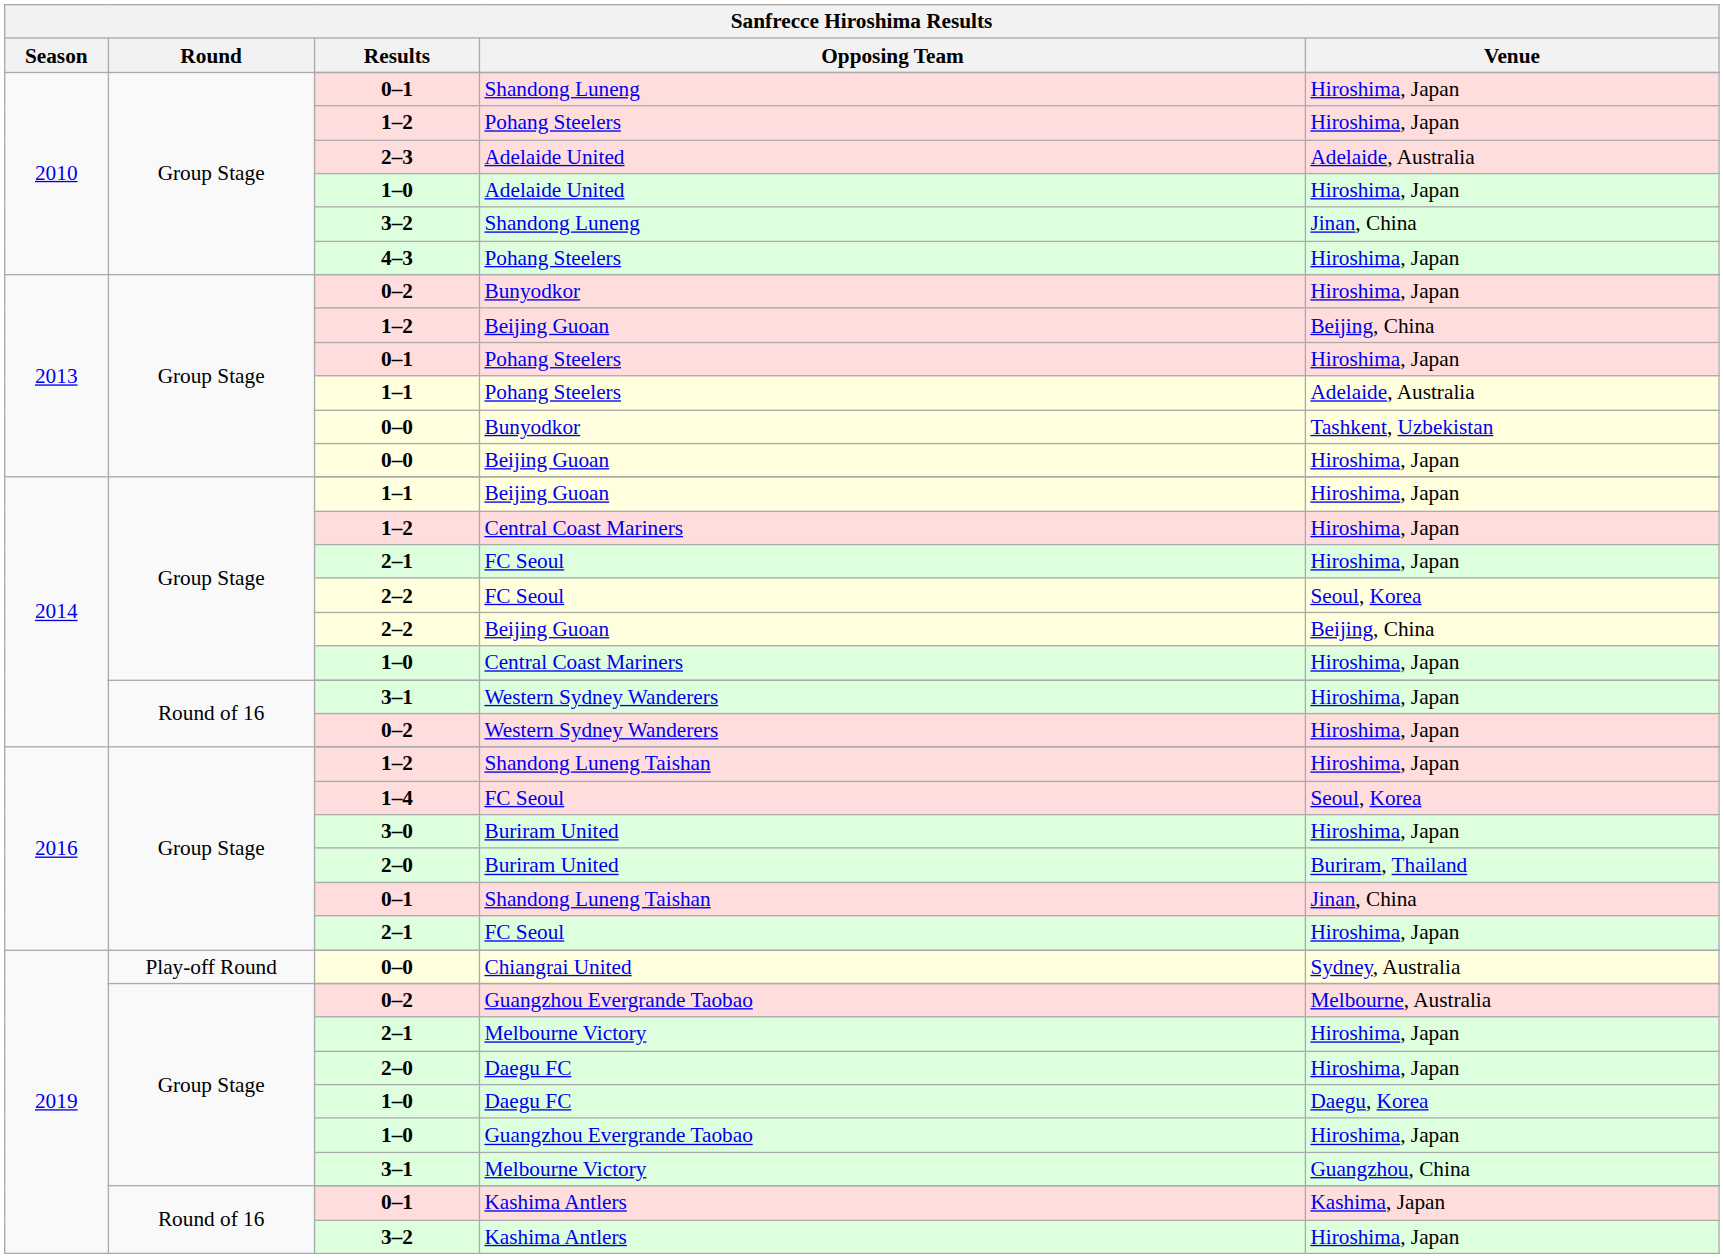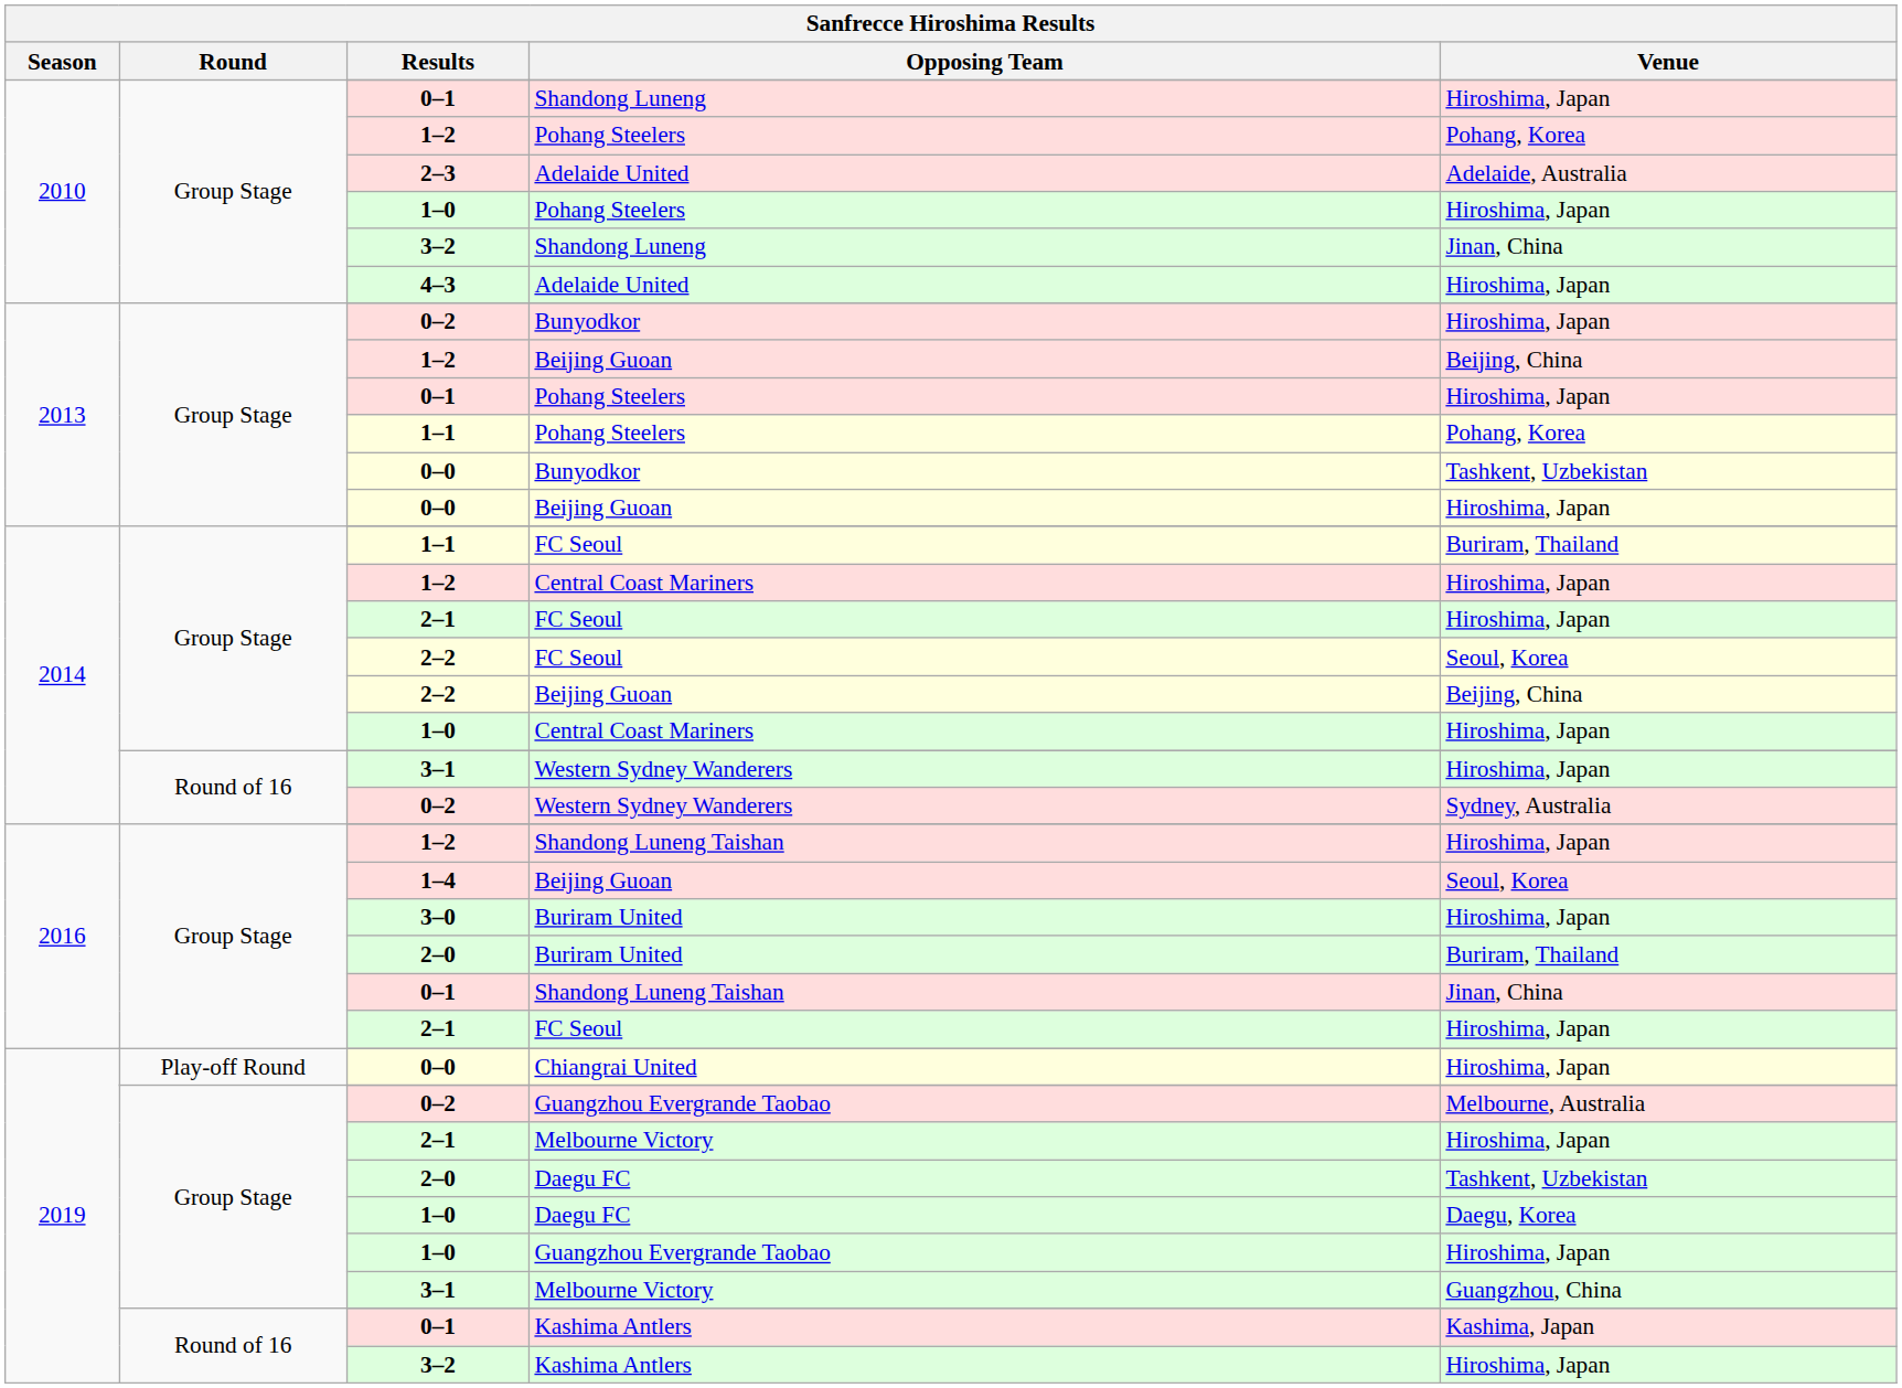 <table width=65% class="wikitable sortable" style="text-align:center;">
 <tr>
 <th colspan=6>Sanfrecce Hiroshima Results</th>
 </tr>
 <tr>
 <th width=5%>Season</th>
 <th width=10%>Round</th>
 <th width=8%>Results</th>
 <th width=40%>Opposing Team</th>
 <th width=20%>Venue</th>
 </tr>
 <tr>
 <td rowspan=7><a href='#'>2010</a></td>
 <td rowspan=7>Group Stage</td>
 </tr>
 <tr style="background:#ffdddd">
 <td><strong>0–1</strong></td>
 <td align="left"> <a href='#'>Shandong Luneng</a></td>
 <td align="left"><a href='#'>Hiroshima</a>, Japan</td>
 </tr>
 <tr style="background:#ffdddd">
 <td><strong>1–2</strong></td>
 <td align="left"> <a href='#'>Pohang Steelers</a></td>
-<td align="left"><a href='#'>Hiroshima</a>, Japan</td>
+<td align="left"><a href='#'>Pohang</a>, <a href='#'>Korea</a></td>
 </tr>
 <tr style="background:#ffdddd">
 <td><strong>2–3</strong></td>
 <td align="left"> <a href='#'>Adelaide United</a></td>
 <td align="left"><a href='#'>Adelaide</a>, Australia</td>
 </tr>
 <tr style="background:#ddffdd">
 <td><strong>1–0</strong></td>
-<td align="left"> <a href='#'>Adelaide United</a></td>
+<td align="left"> <a href='#'>Pohang Steelers</a></td>
 <td align="left"><a href='#'>Hiroshima</a>, Japan</td>
 </tr>
 <tr style="background:#ddffdd">
 <td><strong>3–2</strong></td>
 <td align="left"> <a href='#'>Shandong Luneng</a></td>
 <td align="left"><a href='#'>Jinan</a>, China</td>
 </tr>
 <tr style="background:#ddffdd">
 <td><strong>4–3</strong></td>
-<td align="left"> <a href='#'>Pohang Steelers</a></td>
+<td align="left"> <a href='#'>Adelaide United</a></td>
 <td align="left"><a href='#'>Hiroshima</a>, Japan</td>
 </tr>
 <tr>
 <td rowspan=7><a href='#'>2013</a></td>
 <td rowspan=7>Group Stage</td>
 </tr>
 <tr style="background:#ffdddd">
 <td><strong>0–2</strong></td>
 <td align="left"> <a href='#'>Bunyodkor</a></td>
 <td align="left"><a href='#'>Hiroshima</a>, Japan</td>
 </tr>
 <tr style="background:#ffdddd">
 <td><strong>1–2</strong></td>
 <td align="left"> <a href='#'>Beijing Guoan</a></td>
 <td align="left"><a href='#'>Beijing</a>, China</td>
 </tr>
 <tr style="background:#ffdddd">
 <td><strong>0–1</strong></td>
 <td align="left"> <a href='#'>Pohang Steelers</a></td>
 <td align="left"><a href='#'>Hiroshima</a>, Japan</td>
 </tr>
 <tr style="background:#ffffdd">
 <td><strong>1–1</strong></td>
 <td align="left"> <a href='#'>Pohang Steelers</a></td>
-<td align="left"><a href='#'>Adelaide</a>, Australia</td>
+<td align="left"><a href='#'>Pohang</a>, <a href='#'>Korea</a></td>
 </tr>
 <tr style="background:#ffffdd">
 <td><strong>0–0</strong></td>
 <td align="left"> <a href='#'>Bunyodkor</a></td>
 <td align="left"><a href='#'>Tashkent</a>, <a href='#'>Uzbekistan</a></td>
 </tr>
 <tr style="background:#ffffdd">
 <td><strong>0–0</strong></td>
 <td align="left"> <a href='#'>Beijing Guoan</a></td>
 <td align="left"><a href='#'>Hiroshima</a>, Japan</td>
 </tr>
 <tr>
 <td rowspan=10><a href='#'>2014</a></td>
 <td rowspan=7>Group Stage</td>
 </tr>
 <tr style="background:#ffffdd">
 <td><strong>1–1</strong></td>
-<td align="left"> <a href='#'>Beijing Guoan</a></td>
-<td align="left"><a href='#'>Hiroshima</a>, Japan</td>
+<td align="left"> <a href='#'>FC Seoul</a></td>
+<td align="left"><a href='#'>Buriram</a>, <a href='#'>Thailand</a></td>
 </tr>
 <tr style="background:#ffdddd">
 <td><strong>1–2</strong></td>
 <td align="left"> <a href='#'>Central Coast Mariners</a></td>
 <td align="left"><a href='#'>Hiroshima</a>, Japan</td>
 </tr>
 <tr style="background:#ddffdd">
 <td><strong>2–1</strong></td>
 <td align="left"> <a href='#'>FC Seoul</a></td>
 <td align="left"><a href='#'>Hiroshima</a>, Japan</td>
 </tr>
 <tr style="background:#ffffdd">
 <td><strong>2–2</strong></td>
 <td align="left"> <a href='#'>FC Seoul</a></td>
 <td align="left"><a href='#'>Seoul</a>, <a href='#'>Korea</a></td>
 </tr>
 <tr style="background:#ffffdd">
 <td><strong>2–2</strong></td>
 <td align="left"> <a href='#'>Beijing Guoan</a></td>
 <td align="left"><a href='#'>Beijing</a>, China</td>
 </tr>
 <tr style="background:#ddffdd">
 <td><strong>1–0</strong></td>
 <td align="left"> <a href='#'>Central Coast Mariners</a></td>
 <td align="left"><a href='#'>Hiroshima</a>, Japan</td>
 </tr>
 <tr>
 <td rowspan=3>Round of 16</td>
 </tr>
 <tr style="background:#ddffdd">
 <td><strong>3–1</strong></td>
 <td align="left"> <a href='#'>Western Sydney Wanderers</a></td>
 <td align="left"><a href='#'>Hiroshima</a>, Japan</td>
 </tr>
 <tr style="background:#ffdddd">
 <td><strong>0–2</strong></td>
 <td align="left"> <a href='#'>Western Sydney Wanderers</a></td>
-<td align="left"><a href='#'>Hiroshima</a>, Japan</td>
+<td align="left"><a href='#'>Sydney</a>, Australia</td>
 </tr>
 <tr>
 <td rowspan=7><a href='#'>2016</a></td>
 <td rowspan=7>Group Stage</td>
 </tr>
 <tr style="background:#ffdddd">
 <td><strong>1–2</strong></td>
 <td align="left"> <a href='#'>Shandong Luneng Taishan</a></td>
 <td align="left"><a href='#'>Hiroshima</a>, Japan</td>
 </tr>
 <tr style="background:#ffdddd">
 <td><strong>1–4</strong></td>
-<td align="left"> <a href='#'>FC Seoul</a></td>
+<td align="left"> <a href='#'>Beijing Guoan</a></td>
 <td align="left"><a href='#'>Seoul</a>, <a href='#'>Korea</a></td>
 </tr>
 <tr style="background:#ddffdd">
 <td><strong>3–0</strong></td>
 <td align="left"> <a href='#'>Buriram United</a></td>
 <td align="left"><a href='#'>Hiroshima</a>, Japan</td>
 </tr>
 <tr style="background:#ddffdd">
 <td><strong>2–0</strong></td>
 <td align="left"> <a href='#'>Buriram United</a></td>
 <td align="left"><a href='#'>Buriram</a>, <a href='#'>Thailand</a></td>
 </tr>
 <tr style="background:#ffdddd">
 <td><strong>0–1</strong></td>
 <td align="left"> <a href='#'>Shandong Luneng Taishan</a></td>
 <td align="left"><a href='#'>Jinan</a>, China</td>
 </tr>
 <tr style="background:#ddffdd">
 <td><strong>2–1</strong></td>
 <td align="left"> <a href='#'>FC Seoul</a></td>
 <td align="left"><a href='#'>Hiroshima</a>, Japan</td>
 </tr>
 <tr>
 <td rowspan=12><a href='#'>2019</a></td>
 <td rowspan=2>Play-off Round</td>
 </tr>
 <tr style="background:#ffffdd">
 <td><strong>0–0 </strong></td>
 <td align="left"> <a href='#'>Chiangrai United</a></td>
-<td align="left"><a href='#'>Sydney</a>, Australia</td>
+<td align="left"><a href='#'>Hiroshima</a>, Japan</td>
 </tr>
 <tr>
 <td rowspan=7>Group Stage</td>
 </tr>
 <tr style="background:#ffdddd">
 <td><strong>0–2</strong></td>
 <td align="left"> <a href='#'>Guangzhou Evergrande Taobao</a></td>
 <td align="left"><a href='#'>Melbourne</a>, Australia</td>
 </tr>
 <tr style="background:#ddffdd">
 <td><strong>2–1</strong></td>
 <td align="left"> <a href='#'>Melbourne Victory</a></td>
 <td align="left"><a href='#'>Hiroshima</a>, Japan</td>
 </tr>
 <tr style="background:#ddffdd">
 <td><strong>2–0</strong></td>
 <td align="left"> <a href='#'>Daegu FC</a></td>
-<td align="left"><a href='#'>Hiroshima</a>, Japan</td>
+<td align="left"><a href='#'>Tashkent</a>, <a href='#'>Uzbekistan</a></td>
 </tr>
 <tr style="background:#ddffdd">
 <td><strong>1–0</strong></td>
 <td align="left"> <a href='#'>Daegu FC</a></td>
 <td align="left"><a href='#'>Daegu</a>, <a href='#'>Korea</a></td>
 </tr>
 <tr style="background:#ddffdd">
 <td><strong>1–0</strong></td>
 <td align="left"> <a href='#'>Guangzhou Evergrande Taobao</a></td>
 <td align="left"><a href='#'>Hiroshima</a>, Japan</td>
 </tr>
 <tr style="background:#ddffdd">
 <td><strong>3–1</strong></td>
 <td align="left"> <a href='#'>Melbourne Victory</a></td>
 <td align="left"><a href='#'>Guangzhou</a>, China</td>
 </tr>
 <tr>
 <td rowspan=3>Round of 16</td>
 </tr>
 <tr style="background:#ffdddd">
 <td><strong>0–1</strong></td>
 <td align="left"> <a href='#'>Kashima Antlers</a></td>
 <td align="left"><a href='#'>Kashima</a>, Japan</td>
 </tr>
 <tr style="background:#ddffdd">
 <td><strong>3–2</strong></td>
 <td align="left"> <a href='#'>Kashima Antlers</a></td>
 <td align="left"><a href='#'>Hiroshima</a>, Japan</td>
 </tr>
 <tr>
 </tr>
 </table>
